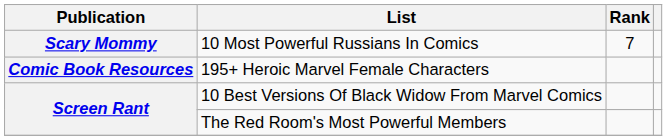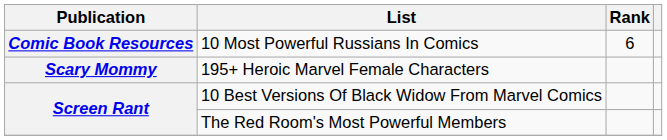 <table class="wikitable sortable plainrowheaders">
 <tr>
 <th scope="col">Publication</th>
 <th scope="col">List</th>
 <th scope="col">Rank</th>
 <th scope="col" class="unsortable"></th>
 </tr>
 <tr>
-<th scope=row><em><a href='#'>Scary Mommy</a></em></th>
+<th scope=row><em><a href='#'>Comic Book Resources</a></em></th>
 <td>10 Most Powerful Russians In Comics</td>
-<td align="center">7</td>
+<td align="center">6</td>
 <td align="center"></td>
 </tr>
 <tr>
-<th scope=row><em><a href='#'>Comic Book Resources</a></em></th>
+<th scope=row><em><a href='#'>Scary Mommy</a></em></th>
 <td>195+ Heroic Marvel Female Characters</td>
 <td></td>
 <td align="center"></td>
 </tr>
 <tr>
 <th scope=row rowspan="2"><em><a href='#'>Screen Rant</a></em></th>
 <td>10 Best Versions Of Black Widow From Marvel Comics</td>
 <td></td>
 <td align="center"></td>
 </tr>
 <tr>
 <td>The Red Room's Most Powerful Members</td>
 <td></td>
 <td align="center"></td>
 </tr>
 <tr>
 </tr>
 </table>
